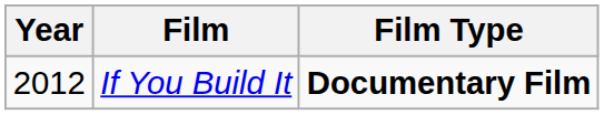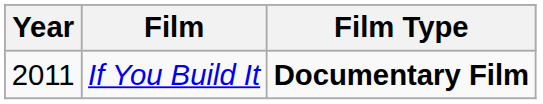 <table class="wikitable">
 <tr style="background:#ccc; text-align:center;">
 <th>Year</th>
 <th>Film</th>
 <th>Film Type</th>
 </tr>
 <tr>
-<td>2012</td>
+<td>2011</td>
 <td><em><a href='#'>If You Build It</a></em></td>
 <td><strong>Documentary Film</strong></td>
 </tr>
 </table>
